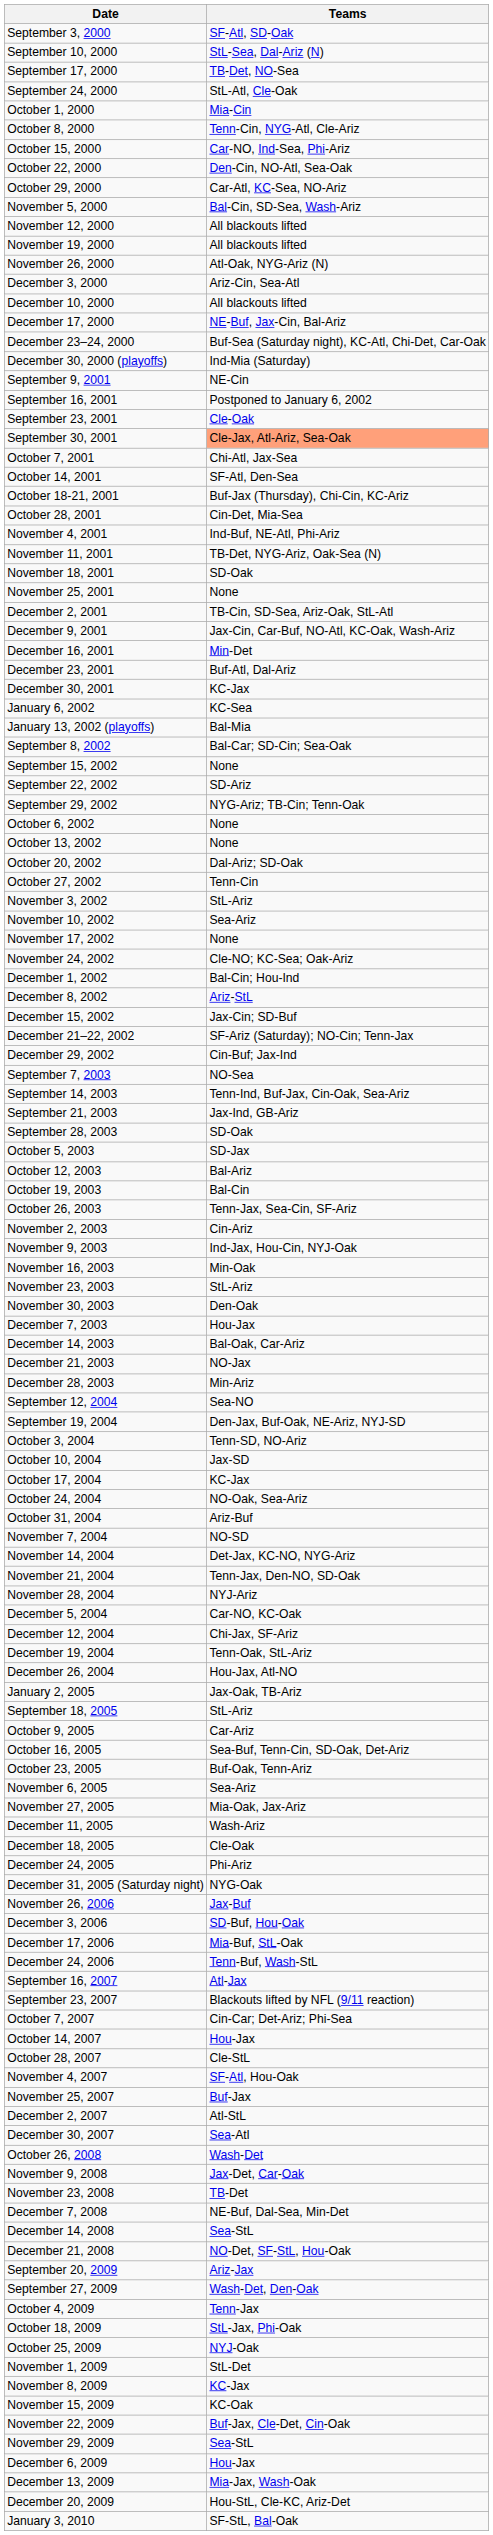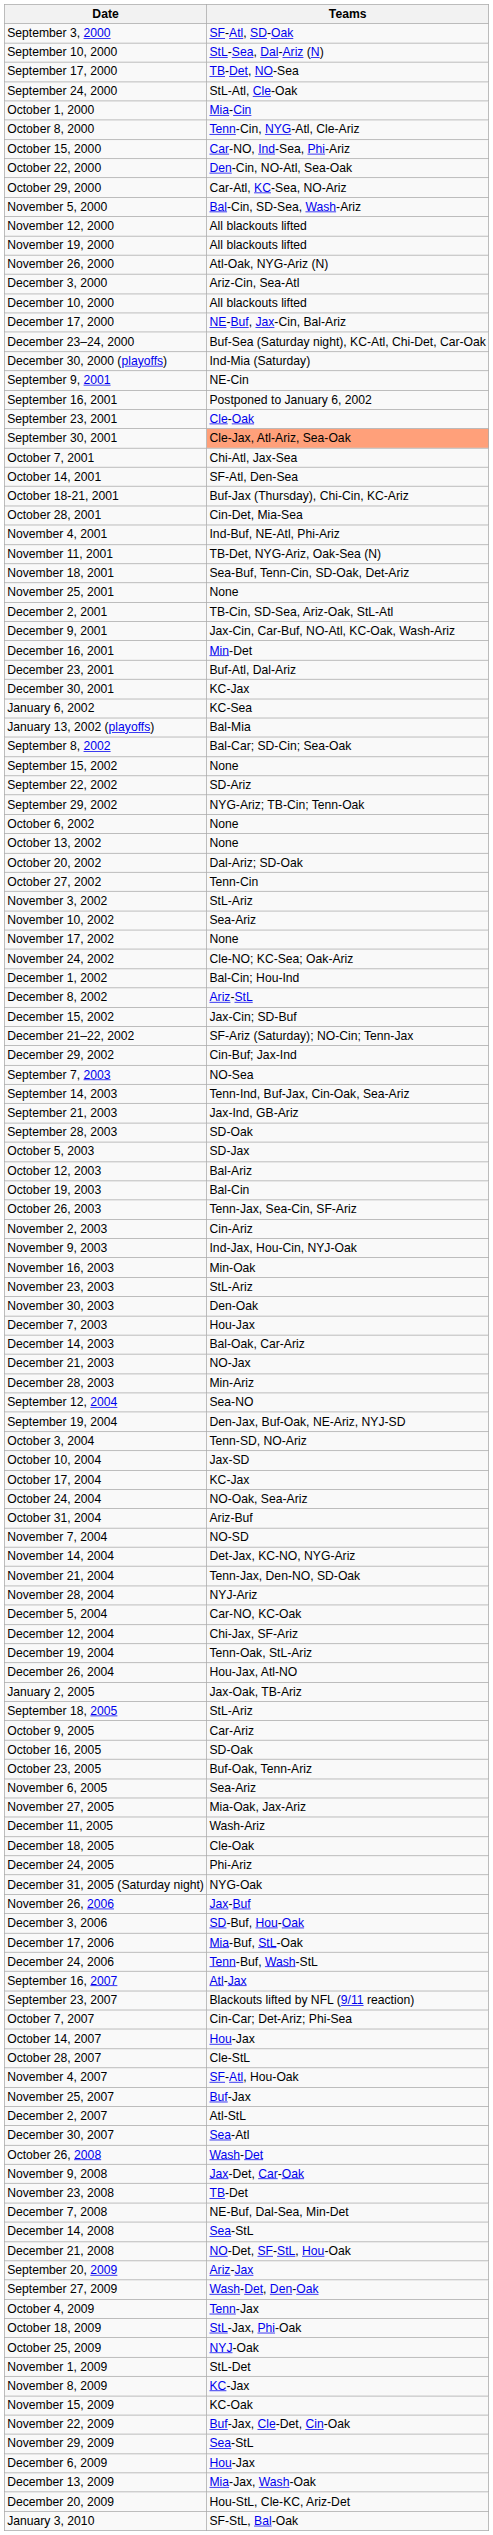 <table class="wikitable">
 <tr>
 <th>Date</th>
 <th>Teams</th>
 </tr>
 <tr>
 <td>September 3, <a href='#'>2000</a></td>
 <td><a href='#'>SF</a>-<a href='#'>Atl</a>, <a href='#'>SD</a>-<a href='#'>Oak</a></td>
 </tr>
 <tr>
 <td>September 10, 2000</td>
 <td><a href='#'>StL</a>-<a href='#'>Sea</a>, <a href='#'>Dal</a>-<a href='#'>Ariz</a> (<a href='#'>N</a>)</td>
 </tr>
 <tr>
 <td>September 17, 2000</td>
 <td><a href='#'>TB</a>-<a href='#'>Det</a>, <a href='#'>NO</a>-Sea</td>
 </tr>
 <tr>
 <td>September 24, 2000</td>
 <td>StL-Atl, <a href='#'>Cle</a>-Oak</td>
 </tr>
 <tr>
 <td>October 1, 2000</td>
 <td><a href='#'>Mia</a>-<a href='#'>Cin</a></td>
 </tr>
 <tr>
 <td>October 8, 2000</td>
 <td><a href='#'>Tenn</a>-Cin, <a href='#'>NYG</a>-Atl, Cle-Ariz</td>
 </tr>
 <tr>
 <td>October 15, 2000</td>
 <td><a href='#'>Car</a>-NO, <a href='#'>Ind</a>-Sea, <a href='#'>Phi</a>-Ariz</td>
 </tr>
 <tr>
 <td>October 22, 2000</td>
 <td><a href='#'>Den</a>-Cin, NO-Atl, Sea-Oak</td>
 </tr>
 <tr>
 <td>October 29, 2000</td>
 <td>Car-Atl, <a href='#'>KC</a>-Sea, NO-Ariz</td>
 </tr>
 <tr>
 <td>November 5, 2000</td>
 <td><a href='#'>Bal</a>-Cin, SD-Sea, <a href='#'>Wash</a>-Ariz</td>
 </tr>
 <tr>
 <td>November 12, 2000</td>
 <td>All blackouts lifted</td>
 </tr>
 <tr>
 <td>November 19, 2000</td>
 <td>All blackouts lifted</td>
 </tr>
 <tr>
 <td>November 26, 2000</td>
 <td>Atl-Oak, NYG-Ariz (N)</td>
 </tr>
 <tr>
 <td>December 3, 2000</td>
 <td>Ariz-Cin, Sea-Atl</td>
 </tr>
 <tr>
 <td>December 10, 2000</td>
 <td>All blackouts lifted</td>
 </tr>
 <tr>
 <td>December 17, 2000</td>
 <td><a href='#'>NE</a>-<a href='#'>Buf</a>, <a href='#'>Jax</a>-Cin, Bal-Ariz</td>
 </tr>
 <tr>
 <td>December 23–24, 2000</td>
 <td>Buf-Sea (Saturday night), KC-Atl, Chi-Det, Car-Oak</td>
 </tr>
 <tr>
 <td>December 30, 2000 (<a href='#'>playoffs</a>)</td>
 <td>Ind-Mia (Saturday)</td>
 </tr>
 <tr>
 <td>September 9, <a href='#'>2001</a></td>
 <td>NE-Cin</td>
 </tr>
 <tr>
 <td>September 16, 2001</td>
 <td>Postponed to January 6, 2002</td>
 </tr>
 <tr>
 <td>September 23, 2001</td>
 <td><a href='#'>Cle</a>-<a href='#'>Oak</a></td>
 </tr>
 <tr>
 <td>September 30, 2001</td>
 <td style="background: lightsalmon;">Cle-Jax, Atl-Ariz, Sea-Oak</td>
 </tr>
 <tr>
 <td>October 7, 2001</td>
 <td>Chi-Atl, Jax-Sea</td>
 </tr>
 <tr>
 <td>October 14, 2001</td>
 <td>SF-Atl, Den-Sea</td>
 </tr>
 <tr>
 <td>October 18-21, 2001</td>
 <td>Buf-Jax (Thursday), Chi-Cin, KC-Ariz</td>
 </tr>
 <tr>
 <td>October 28, 2001</td>
 <td>Cin-Det, Mia-Sea</td>
 </tr>
 <tr>
 <td>November 4, 2001</td>
 <td>Ind-Buf, NE-Atl, Phi-Ariz</td>
 </tr>
 <tr>
 <td>November 11, 2001</td>
 <td>TB-Det, NYG-Ariz, Oak-Sea (N)</td>
 </tr>
 <tr>
 <td>November 18, 2001</td>
-<td>SD-Oak</td>
+<td>Sea-Buf, Tenn-Cin, SD-Oak, Det-Ariz</td>
 </tr>
 <tr>
 <td>November 25, 2001</td>
 <td>None</td>
 </tr>
 <tr>
 <td>December 2, 2001</td>
 <td>TB-Cin, SD-Sea, Ariz-Oak, StL-Atl</td>
 </tr>
 <tr>
 <td>December 9, 2001</td>
 <td>Jax-Cin, Car-Buf, NO-Atl, KC-Oak, Wash-Ariz</td>
 </tr>
 <tr>
 <td>December 16, 2001</td>
 <td><a href='#'>Min</a>-Det</td>
 </tr>
 <tr>
 <td>December 23, 2001</td>
 <td>Buf-Atl, Dal-Ariz</td>
 </tr>
 <tr>
 <td>December 30, 2001</td>
 <td>KC-Jax</td>
 </tr>
 <tr>
 <td>January 6, 2002</td>
 <td>KC-Sea</td>
 </tr>
 <tr>
 <td>January 13, 2002 (<a href='#'>playoffs</a>)</td>
 <td>Bal-Mia</td>
 </tr>
 <tr>
 <td>September 8, <a href='#'>2002</a></td>
 <td>Bal-Car; SD-Cin; Sea-Oak</td>
 </tr>
 <tr>
 <td>September 15, 2002</td>
 <td>None</td>
 </tr>
 <tr>
 <td>September 22, 2002</td>
 <td>SD-Ariz</td>
 </tr>
 <tr>
 <td>September 29, 2002</td>
 <td>NYG-Ariz; TB-Cin; Tenn-Oak</td>
 </tr>
 <tr>
 <td>October 6, 2002</td>
 <td>None</td>
 </tr>
 <tr>
 <td>October 13, 2002</td>
 <td>None</td>
 </tr>
 <tr>
 <td>October 20, 2002</td>
 <td>Dal-Ariz; SD-Oak</td>
 </tr>
 <tr>
 <td>October 27, 2002</td>
 <td>Tenn-Cin</td>
 </tr>
 <tr>
 <td>November 3, 2002</td>
 <td>StL-Ariz</td>
 </tr>
 <tr>
 <td>November 10, 2002</td>
 <td>Sea-Ariz</td>
 </tr>
 <tr>
 <td>November 17, 2002</td>
 <td>None</td>
 </tr>
 <tr>
 <td>November 24, 2002</td>
 <td>Cle-NO; KC-Sea; Oak-Ariz</td>
 </tr>
 <tr>
 <td>December 1, 2002</td>
 <td>Bal-Cin; Hou-Ind</td>
 </tr>
 <tr>
 <td>December 8, 2002</td>
 <td><a href='#'>Ariz</a>-<a href='#'>StL</a></td>
 </tr>
 <tr>
 <td>December 15, 2002</td>
 <td>Jax-Cin; SD-Buf</td>
 </tr>
 <tr>
 <td>December 21–22, 2002</td>
 <td>SF-Ariz (Saturday); NO-Cin; Tenn-Jax</td>
 </tr>
 <tr>
 <td>December 29, 2002</td>
 <td>Cin-Buf; Jax-Ind</td>
 </tr>
 <tr>
 <td>September 7, <a href='#'>2003</a></td>
 <td>NO-Sea</td>
 </tr>
 <tr>
 <td>September 14, 2003</td>
 <td>Tenn-Ind, Buf-Jax, Cin-Oak, Sea-Ariz</td>
 </tr>
 <tr>
 <td>September 21, 2003</td>
 <td>Jax-Ind, GB-Ariz</td>
 </tr>
 <tr>
 <td>September 28, 2003</td>
 <td>SD-Oak</td>
 </tr>
 <tr>
 <td>October 5, 2003</td>
 <td>SD-Jax</td>
 </tr>
 <tr>
 <td>October 12, 2003</td>
 <td>Bal-Ariz</td>
 </tr>
 <tr>
 <td>October 19, 2003</td>
 <td>Bal-Cin</td>
 </tr>
 <tr>
 <td>October 26, 2003</td>
 <td>Tenn-Jax, Sea-Cin, SF-Ariz</td>
 </tr>
 <tr>
 <td>November 2, 2003</td>
 <td>Cin-Ariz</td>
 </tr>
 <tr>
 <td>November 9, 2003</td>
 <td>Ind-Jax, Hou-Cin, NYJ-Oak</td>
 </tr>
 <tr>
 <td>November 16, 2003</td>
 <td>Min-Oak</td>
 </tr>
 <tr>
 <td>November 23, 2003</td>
 <td>StL-Ariz</td>
 </tr>
 <tr>
 <td>November 30, 2003</td>
 <td>Den-Oak</td>
 </tr>
 <tr>
 <td>December 7, 2003</td>
 <td>Hou-Jax</td>
 </tr>
 <tr>
 <td>December 14, 2003</td>
 <td>Bal-Oak, Car-Ariz</td>
 </tr>
 <tr>
 <td>December 21, 2003</td>
 <td>NO-Jax</td>
 </tr>
 <tr>
 <td>December 28, 2003</td>
 <td>Min-Ariz</td>
 </tr>
 <tr>
 <td>September 12, <a href='#'>2004</a></td>
 <td>Sea-NO</td>
 </tr>
 <tr>
 <td>September 19, 2004</td>
 <td>Den-Jax, Buf-Oak, NE-Ariz, NYJ-SD</td>
 </tr>
 <tr>
 <td>October 3, 2004</td>
 <td>Tenn-SD, NO-Ariz</td>
 </tr>
 <tr>
 <td>October 10, 2004</td>
 <td>Jax-SD</td>
 </tr>
 <tr>
 <td>October 17, 2004</td>
 <td>KC-Jax</td>
 </tr>
 <tr>
 <td>October 24, 2004</td>
 <td>NO-Oak, Sea-Ariz</td>
 </tr>
 <tr>
 <td>October 31, 2004</td>
 <td>Ariz-Buf</td>
 </tr>
 <tr>
 <td>November 7, 2004</td>
 <td>NO-SD</td>
 </tr>
 <tr>
 <td>November 14, 2004</td>
 <td>Det-Jax, KC-NO, NYG-Ariz</td>
 </tr>
 <tr>
 <td>November 21, 2004</td>
 <td>Tenn-Jax, Den-NO, SD-Oak</td>
 </tr>
 <tr>
 <td>November 28, 2004</td>
 <td>NYJ-Ariz</td>
 </tr>
 <tr>
 <td>December 5, 2004</td>
 <td>Car-NO, KC-Oak</td>
 </tr>
 <tr>
 <td>December 12, 2004</td>
 <td>Chi-Jax, SF-Ariz</td>
 </tr>
 <tr>
 <td>December 19, 2004</td>
 <td>Tenn-Oak, StL-Ariz</td>
 </tr>
 <tr>
 <td>December 26, 2004</td>
 <td>Hou-Jax, Atl-NO</td>
 </tr>
 <tr>
 <td>January 2, 2005</td>
 <td>Jax-Oak, TB-Ariz</td>
 </tr>
 <tr>
 <td>September 18, <a href='#'>2005</a></td>
 <td>StL-Ariz</td>
 </tr>
 <tr>
 <td>October 9, 2005</td>
 <td>Car-Ariz</td>
 </tr>
 <tr>
 <td>October 16, 2005</td>
-<td>Sea-Buf, Tenn-Cin, SD-Oak, Det-Ariz</td>
+<td>SD-Oak</td>
 </tr>
 <tr>
 <td>October 23, 2005</td>
 <td>Buf-Oak, Tenn-Ariz</td>
 </tr>
 <tr>
 <td>November 6, 2005</td>
 <td>Sea-Ariz</td>
 </tr>
 <tr>
 <td>November 27, 2005</td>
 <td>Mia-Oak, Jax-Ariz</td>
 </tr>
 <tr>
 <td>December 11, 2005</td>
 <td>Wash-Ariz</td>
 </tr>
 <tr>
 <td>December 18, 2005</td>
 <td>Cle-Oak</td>
 </tr>
 <tr>
 <td>December 24, 2005</td>
 <td>Phi-Ariz</td>
 </tr>
 <tr>
 <td>December 31, 2005 (Saturday night)</td>
 <td>NYG-Oak</td>
 </tr>
 <tr>
 <td>November 26, <a href='#'>2006</a></td>
 <td><a href='#'>Jax</a>-<a href='#'>Buf</a></td>
 </tr>
 <tr>
 <td>December 3, 2006</td>
 <td><a href='#'>SD</a>-Buf, <a href='#'>Hou</a>-<a href='#'>Oak</a></td>
 </tr>
 <tr>
 <td>December 17, 2006</td>
 <td><a href='#'>Mia</a>-Buf, <a href='#'>StL</a>-Oak</td>
 </tr>
 <tr>
 <td>December 24, 2006</td>
 <td><a href='#'>Tenn</a>-Buf, <a href='#'>Wash</a>-StL</td>
 </tr>
 <tr>
 <td>September 16, <a href='#'>2007</a></td>
 <td><a href='#'>Atl</a>-<a href='#'>Jax</a></td>
 </tr>
 <tr>
 <td>September 23, 2007</td>
 <td>Blackouts lifted by NFL (<a href='#'>9/11</a> reaction)</td>
 </tr>
 <tr>
 <td>October 7, 2007</td>
 <td>Cin-Car; Det-Ariz; Phi-Sea</td>
 </tr>
 <tr>
 <td>October 14, 2007</td>
 <td><a href='#'>Hou</a>-Jax</td>
 </tr>
 <tr>
 <td>October 28, 2007</td>
 <td>Cle-StL</td>
 </tr>
 <tr>
 <td>November 4, 2007</td>
 <td><a href='#'>SF</a>-<a href='#'>Atl</a>, Hou-Oak</td>
 </tr>
 <tr>
 <td>November 25, 2007</td>
 <td><a href='#'>Buf</a>-Jax</td>
 </tr>
 <tr>
 <td>December 2, 2007</td>
 <td>Atl-StL</td>
 </tr>
 <tr>
 <td>December 30, 2007</td>
 <td><a href='#'>Sea</a>-Atl</td>
 </tr>
 <tr>
 <td>October 26, <a href='#'>2008</a></td>
 <td><a href='#'>Wash</a>-<a href='#'>Det</a></td>
 </tr>
 <tr>
 <td>November 9, 2008</td>
 <td><a href='#'>Jax</a>-Det, <a href='#'>Car</a>-<a href='#'>Oak</a></td>
 </tr>
 <tr>
 <td>November 23, 2008</td>
 <td><a href='#'>TB</a>-Det</td>
 </tr>
 <tr>
 <td>December 7, 2008</td>
 <td>NE-Buf, Dal-Sea, Min-Det</td>
 </tr>
 <tr>
 <td>December 14, 2008</td>
 <td><a href='#'>Sea</a>-StL</td>
 </tr>
 <tr>
 <td>December 21, 2008</td>
 <td><a href='#'>NO</a>-Det, <a href='#'>SF</a>-<a href='#'>StL</a>, <a href='#'>Hou</a>-Oak</td>
 </tr>
 <tr>
 <td>September 20, <a href='#'>2009</a></td>
 <td><a href='#'>Ariz</a>-<a href='#'>Jax</a></td>
 </tr>
 <tr>
 <td>September 27, 2009</td>
 <td><a href='#'>Wash</a>-<a href='#'>Det</a>, <a href='#'>Den</a>-<a href='#'>Oak</a></td>
 </tr>
 <tr>
 <td>October 4, 2009</td>
 <td><a href='#'>Tenn</a>-Jax</td>
 </tr>
 <tr>
 <td>October 18, 2009</td>
 <td><a href='#'>StL</a>-Jax, <a href='#'>Phi</a>-Oak</td>
 </tr>
 <tr>
 <td>October 25, 2009</td>
 <td><a href='#'>NYJ</a>-Oak</td>
 </tr>
 <tr>
 <td>November 1, 2009</td>
 <td>StL-Det</td>
 </tr>
 <tr>
 <td>November 8, 2009</td>
 <td><a href='#'>KC</a>-Jax</td>
 </tr>
 <tr>
 <td>November 15, 2009</td>
 <td>KC-Oak</td>
 </tr>
 <tr>
 <td>November 22, 2009</td>
 <td><a href='#'>Buf</a>-Jax, <a href='#'>Cle</a>-Det, <a href='#'>Cin</a>-Oak</td>
 </tr>
 <tr>
 <td>November 29, 2009</td>
 <td><a href='#'>Sea</a>-StL</td>
 </tr>
 <tr>
 <td>December 6, 2009</td>
 <td><a href='#'>Hou</a>-Jax</td>
 </tr>
 <tr>
 <td>December 13, 2009</td>
 <td><a href='#'>Mia</a>-Jax, <a href='#'>Wash</a>-Oak</td>
 </tr>
 <tr>
 <td>December 20, 2009</td>
 <td>Hou-StL, Cle-KC, Ariz-Det</td>
 </tr>
 <tr>
 <td>January 3, 2010</td>
 <td>SF-StL, <a href='#'>Bal</a>-Oak</td>
 </tr>
 </table>
